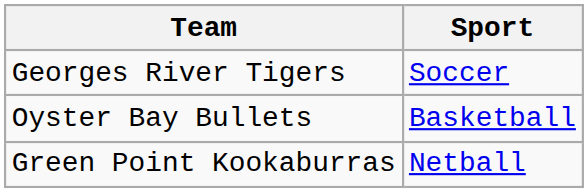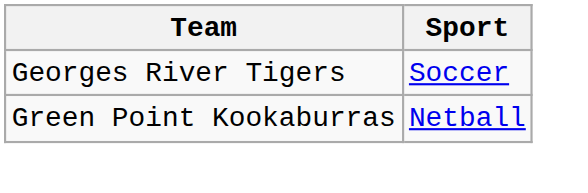 <table class="wikitable">
 <tr>
 <th>Team</th>
 <th>Sport</th>
 </tr>
 <tr>
 <td>Georges River Tigers</td>
 <td><a href='#'>Soccer</a></td>
 </tr>
 <tr>
-<td>Oyster Bay Bullets</td>
-<td><a href='#'>Basketball</a></td>
-</tr>
-<tr>
 <td>Green Point Kookaburras</td>
 <td><a href='#'>Netball</a></td>
 </tr>
 </table>
